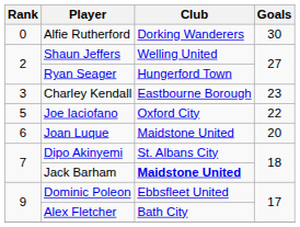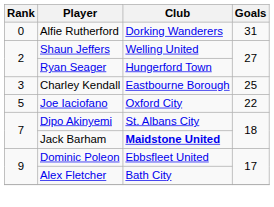 <table class=wikitable style="text-align:center">
 <tr>
 <th>Rank</th>
 <th>Player</th>
 <th>Club</th>
 <th>Goals</th>
 </tr>
 <tr>
 <td>0</td>
 <td align=left>Alfie Rutherford</td>
 <td align=left><a href='#'>Dorking Wanderers</a></td>
-<td>30</td>
+<td>31</td>
 </tr>
 <tr>
 <td rowspan="2">2</td>
 <td align=left><a href='#'>Shaun Jeffers</a></td>
 <td align=left><a href='#'>Welling United</a></td>
 <td rowspan="2">27</td>
 </tr>
 <tr>
 <td align=left><a href='#'>Ryan Seager</a></td>
 <td align=left><a href='#'>Hungerford Town</a></td>
 </tr>
 <tr>
 <td>3</td>
 <td align=left>Charley Kendall</td>
 <td align=left><a href='#'>Eastbourne Borough</a></td>
-<td>23</td>
+<td>25</td>
 </tr>
 <tr>
 <td>5</td>
 <td align=left><a href='#'>Joe Iaciofano</a></td>
 <td align=left><a href='#'>Oxford City</a></td>
 <td>22</td>
-</tr>
-<tr>
-<td>6</td>
-<td align=left><a href='#'>Joan Luque</a></td>
-<td align=left><a href='#'>Maidstone United</a></td>
-<td>20</td>
 </tr>
 <tr>
 <td rowspan="2">7</td>
 <td align=left><a href='#'>Dipo Akinyemi</a></td>
 <td align=left><a href='#'>St. Albans City</a></td>
 <td rowspan="2">18</td>
 </tr>
 <tr>
 <td align=left>Jack Barham</td>
 <td align=left><strong><a href='#'>Maidstone United</a></strong></td>
 </tr>
 <tr>
 <td rowspan="2">9</td>
 <td align=left><a href='#'>Dominic Poleon</a></td>
 <td align=left><a href='#'>Ebbsfleet United</a></td>
 <td rowspan="2">17</td>
 </tr>
 <tr>
 <td align=left><a href='#'>Alex Fletcher</a></td>
 <td align=left><a href='#'>Bath City</a></td>
 </tr>
 <tr>
 </tr>
 </table>
